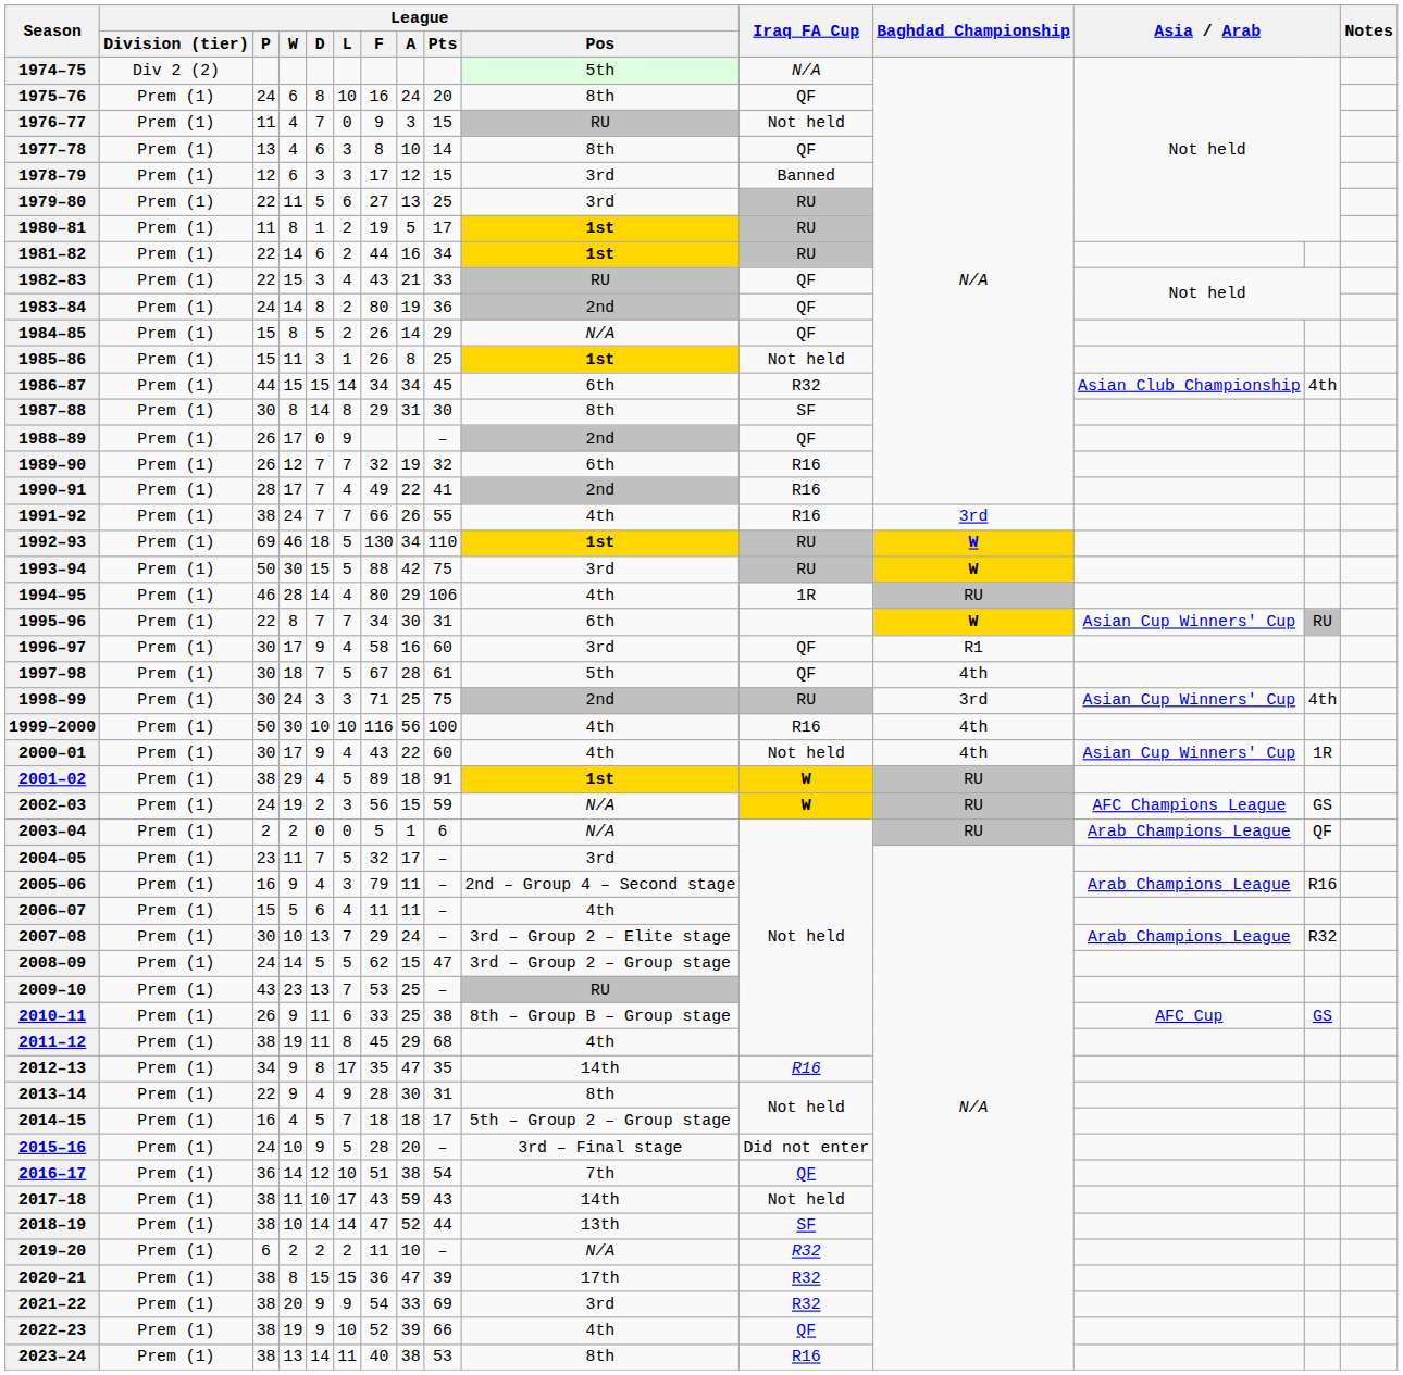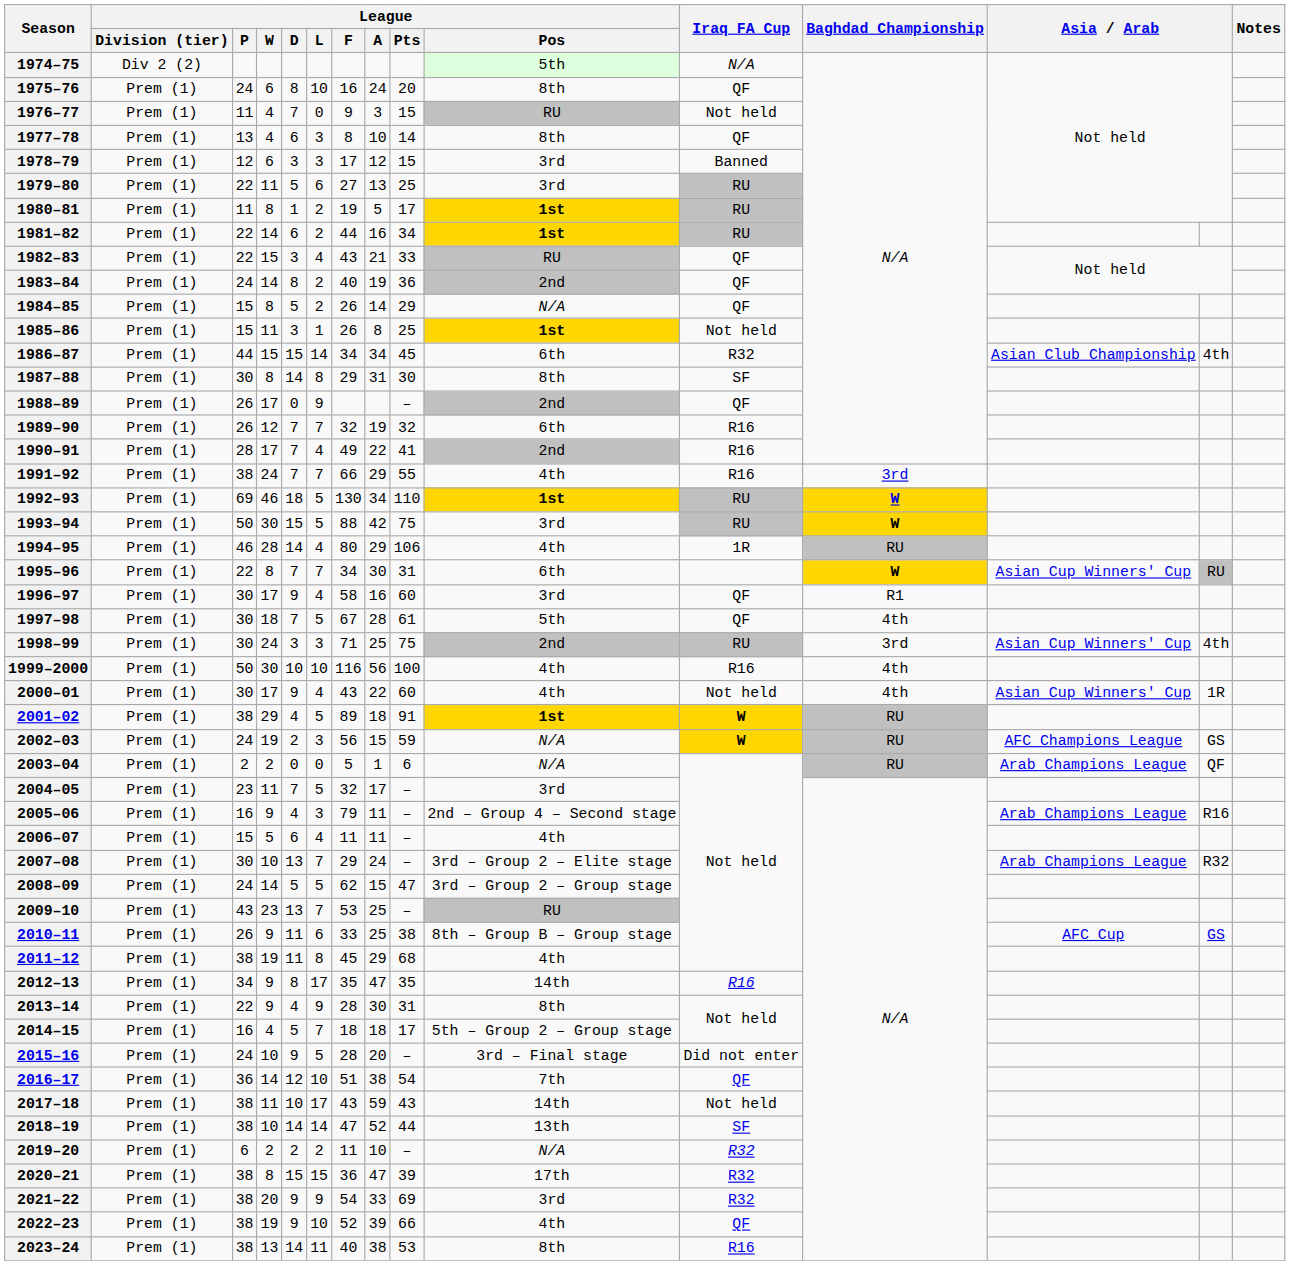 <table class="wikitable sortable" style="text-align: center">
 <tr>
 <th scope="col" rowspan=2>Season</th>
 <th colspan=9 class="unsortable">League</th>
 <th scope="col" rowspan=2 class="unsortable"><a href='#'>Iraq FA Cup</a></th>
 <th scope="col" rowspan=2 class="unsortable"><a href='#'>Baghdad Championship</a></th>
 <th scope="col" rowspan=2 colspan=2 class="unsortable"><a href='#'>Asia</a> / <a href='#'>Arab</a></th>
 <th scope="col" rowspan=2 class="unsortable">Notes</th>
 </tr>
 <tr>
 <th>Division (tier)</th>
 <th>P</th>
 <th>W</th>
 <th>D</th>
 <th>L</th>
 <th>F</th>
 <th>A</th>
 <th>Pts</th>
 <th>Pos</th>
 </tr>
 <tr>
 <th scope="row">1974–75</th>
 <td>Div 2 (2)</td>
 <td></td>
 <td></td>
 <td></td>
 <td></td>
 <td></td>
 <td></td>
 <td></td>
 <td style="background:#dfd;">5th</td>
 <td><em>N/A</em></td>
 <td rowspan=17><em>N/A</em></td>
 <td rowspan=7 colspan=2>Not held</td>
 <td></td>
 </tr>
 <tr>
 <th scope="row">1975–76</th>
 <td>Prem (1)</td>
 <td>24</td>
 <td>6</td>
 <td>8</td>
 <td>10</td>
 <td>16</td>
 <td>24</td>
 <td>20</td>
 <td>8th</td>
 <td>QF</td>
 <td></td>
 </tr>
 <tr>
 <th scope="row">1976–77</th>
 <td>Prem (1)</td>
 <td>11</td>
 <td>4</td>
 <td>7</td>
 <td>0</td>
 <td>9</td>
 <td>3</td>
 <td>15</td>
 <td style="background:silver;">RU</td>
 <td>Not held</td>
 <td></td>
 </tr>
 <tr>
 <th scope="row">1977–78</th>
 <td>Prem (1)</td>
 <td>13</td>
 <td>4</td>
 <td>6</td>
 <td>3</td>
 <td>8</td>
 <td>10</td>
 <td>14</td>
 <td>8th</td>
 <td>QF</td>
 <td></td>
 </tr>
 <tr>
 <th scope="row">1978–79</th>
 <td>Prem (1)</td>
 <td>12</td>
 <td>6</td>
 <td>3</td>
 <td>3</td>
 <td>17</td>
 <td>12</td>
 <td>15</td>
 <td>3rd</td>
 <td>Banned</td>
 <td></td>
 </tr>
 <tr>
 <th scope="row">1979–80</th>
 <td>Prem (1)</td>
 <td>22</td>
 <td>11</td>
 <td>5</td>
 <td>6</td>
 <td>27</td>
 <td>13</td>
 <td>25</td>
 <td>3rd</td>
 <td style="background:silver;">RU</td>
 <td></td>
 </tr>
 <tr>
 <th scope="row">1980–81</th>
 <td>Prem (1)</td>
 <td>11</td>
 <td>8</td>
 <td>1</td>
 <td>2</td>
 <td>19</td>
 <td>5</td>
 <td>17</td>
 <td style="background:gold;"><strong>1st</strong></td>
 <td style="background:silver;">RU</td>
 <td></td>
 </tr>
 <tr>
 <th scope="row">1981–82</th>
 <td>Prem (1)</td>
 <td>22</td>
 <td>14</td>
 <td>6</td>
 <td>2</td>
 <td>44</td>
 <td>16</td>
 <td>34</td>
 <td style="background:gold;"><strong>1st</strong></td>
 <td style="background:silver;">RU</td>
 <td></td>
 <td></td>
 <td></td>
 </tr>
 <tr>
 <th scope="row">1982–83</th>
 <td>Prem (1)</td>
 <td>22</td>
 <td>15</td>
 <td>3</td>
 <td>4</td>
 <td>43</td>
 <td>21</td>
 <td>33</td>
 <td style="background:silver;">RU</td>
 <td>QF</td>
 <td rowspan=2 colspan=2>Not held</td>
 <td></td>
 </tr>
 <tr>
 <th scope="row">1983–84</th>
 <td>Prem (1)</td>
 <td>24</td>
 <td>14</td>
 <td>8</td>
 <td>2</td>
-<td>80</td>
+<td>40</td>
 <td>19</td>
 <td>36</td>
 <td style="background:silver;">2nd</td>
 <td>QF</td>
 <td></td>
 </tr>
 <tr>
 <th scope="row">1984–85</th>
 <td>Prem (1)</td>
 <td>15</td>
 <td>8</td>
 <td>5</td>
 <td>2</td>
 <td>26</td>
 <td>14</td>
 <td>29</td>
 <td><em>N/A</em></td>
 <td>QF</td>
 <td></td>
 <td></td>
 <td></td>
 </tr>
 <tr>
 <th scope="row">1985–86</th>
 <td>Prem (1)</td>
 <td>15</td>
 <td>11</td>
 <td>3</td>
 <td>1</td>
 <td>26</td>
 <td>8</td>
 <td>25</td>
 <td style="background:gold;"><strong>1st</strong></td>
 <td>Not held</td>
 <td></td>
 <td></td>
 <td></td>
 </tr>
 <tr>
 <th scope="row">1986–87</th>
 <td>Prem (1)</td>
 <td>44</td>
 <td>15</td>
 <td>15</td>
 <td>14</td>
 <td>34</td>
 <td>34</td>
 <td>45</td>
 <td>6th</td>
 <td>R32</td>
 <td><a href='#'>Asian Club Championship</a></td>
 <td>4th</td>
 <td></td>
 </tr>
 <tr>
 <th scope="row">1987–88</th>
 <td>Prem (1)</td>
 <td>30</td>
 <td>8</td>
 <td>14</td>
 <td>8</td>
 <td>29</td>
 <td>31</td>
 <td>30</td>
 <td>8th</td>
 <td>SF</td>
 <td></td>
 <td></td>
 <td></td>
 </tr>
 <tr>
 <th scope="row">1988–89</th>
 <td>Prem (1)</td>
 <td>26</td>
 <td>17</td>
 <td>0</td>
 <td>9</td>
 <td></td>
 <td></td>
 <td>–</td>
 <td style="background:silver;">2nd</td>
 <td>QF</td>
 <td></td>
 <td></td>
 <td></td>
 </tr>
 <tr>
 <th scope="row">1989–90</th>
 <td>Prem (1)</td>
 <td>26</td>
 <td>12</td>
 <td>7</td>
 <td>7</td>
 <td>32</td>
 <td>19</td>
 <td>32</td>
 <td>6th</td>
 <td>R16</td>
 <td></td>
 <td></td>
 <td></td>
 </tr>
 <tr>
 <th scope="row">1990–91</th>
 <td>Prem (1)</td>
 <td>28</td>
 <td>17</td>
 <td>7</td>
 <td>4</td>
 <td>49</td>
 <td>22</td>
 <td>41</td>
 <td style="background:silver;">2nd</td>
 <td>R16</td>
 <td></td>
 <td></td>
 <td></td>
 </tr>
 <tr>
 <th scope="row">1991–92</th>
 <td>Prem (1)</td>
 <td>38</td>
 <td>24</td>
 <td>7</td>
 <td>7</td>
 <td>66</td>
-<td>26</td>
+<td>29</td>
 <td>55</td>
 <td>4th</td>
 <td>R16</td>
 <td><a href='#'>3rd</a></td>
 <td></td>
 <td></td>
 <td></td>
 </tr>
 <tr>
 <th scope="row">1992–93</th>
 <td>Prem (1)</td>
 <td>69</td>
 <td>46</td>
 <td>18</td>
 <td>5</td>
 <td>130</td>
 <td>34</td>
 <td>110</td>
 <td style="background:gold;"><strong>1st</strong></td>
 <td style="background:silver;">RU</td>
 <td style="background:gold;"><strong><a href='#'>W</a></strong></td>
 <td></td>
 <td></td>
 <td></td>
 </tr>
 <tr>
 <th scope="row">1993–94</th>
 <td>Prem (1)</td>
 <td>50</td>
 <td>30</td>
 <td>15</td>
 <td>5</td>
 <td>88</td>
 <td>42</td>
 <td>75</td>
 <td>3rd</td>
 <td style="background:silver;">RU</td>
 <td style="background:gold;"><strong>W</strong></td>
 <td></td>
 <td></td>
 <td></td>
 </tr>
 <tr>
 <th scope="row">1994–95</th>
 <td>Prem (1)</td>
 <td>46</td>
 <td>28</td>
 <td>14</td>
 <td>4</td>
 <td>80</td>
 <td>29</td>
 <td>106</td>
 <td>4th</td>
 <td>1R</td>
 <td style="background:silver;">RU</td>
 <td></td>
 <td></td>
 <td></td>
 </tr>
 <tr>
 <th scope="row">1995–96</th>
 <td>Prem (1)</td>
 <td>22</td>
 <td>8</td>
 <td>7</td>
 <td>7</td>
 <td>34</td>
 <td>30</td>
 <td>31</td>
 <td>6th</td>
 <td></td>
 <td style="background:gold;"><strong>W</strong></td>
 <td><a href='#'>Asian Cup Winners' Cup</a></td>
 <td style="background:silver;">RU</td>
 <td></td>
 </tr>
 <tr>
 <th scope="row">1996–97</th>
 <td>Prem (1)</td>
 <td>30</td>
 <td>17</td>
 <td>9</td>
 <td>4</td>
 <td>58</td>
 <td>16</td>
 <td>60</td>
 <td>3rd</td>
 <td>QF</td>
 <td>R1</td>
 <td></td>
 <td></td>
 <td></td>
 </tr>
 <tr>
 <th scope="row">1997–98</th>
 <td>Prem (1)</td>
 <td>30</td>
 <td>18</td>
 <td>7</td>
 <td>5</td>
 <td>67</td>
 <td>28</td>
 <td>61</td>
 <td>5th</td>
 <td>QF</td>
 <td>4th</td>
 <td></td>
 <td></td>
 <td></td>
 </tr>
 <tr>
 <th scope="row">1998–99</th>
 <td>Prem (1)</td>
 <td>30</td>
 <td>24</td>
 <td>3</td>
 <td>3</td>
 <td>71</td>
 <td>25</td>
 <td>75</td>
 <td style="background:silver;">2nd</td>
 <td style="background:silver;">RU</td>
 <td>3rd</td>
 <td><a href='#'>Asian Cup Winners' Cup</a></td>
 <td>4th</td>
 <td></td>
 </tr>
 <tr>
 <th scope="row">1999–2000</th>
 <td>Prem (1)</td>
 <td>50</td>
 <td>30</td>
 <td>10</td>
 <td>10</td>
 <td>116</td>
 <td>56</td>
 <td>100</td>
 <td>4th</td>
 <td>R16</td>
 <td>4th</td>
 <td></td>
 <td></td>
 <td></td>
 </tr>
 <tr>
 <th scope="row">2000–01</th>
 <td>Prem (1)</td>
 <td>30</td>
 <td>17</td>
 <td>9</td>
 <td>4</td>
 <td>43</td>
 <td>22</td>
 <td>60</td>
 <td>4th</td>
 <td>Not held</td>
 <td>4th</td>
 <td><a href='#'>Asian Cup Winners' Cup</a></td>
 <td>1R</td>
 <td></td>
 </tr>
 <tr>
 <th scope="row"><a href='#'>2001–02</a></th>
 <td>Prem (1)</td>
 <td>38</td>
 <td>29</td>
 <td>4</td>
 <td>5</td>
 <td>89</td>
 <td>18</td>
 <td>91</td>
 <td style="background:gold;"><strong>1st</strong></td>
 <td style="background:gold;"><strong>W</strong></td>
 <td style="background:silver;">RU</td>
 <td></td>
 <td></td>
 <td></td>
 </tr>
 <tr>
 <th scope="row">2002–03</th>
 <td>Prem (1)</td>
 <td>24</td>
 <td>19</td>
 <td>2</td>
 <td>3</td>
 <td>56</td>
 <td>15</td>
 <td>59</td>
 <td><em>N/A</em></td>
 <td style="background:gold;"><strong>W</strong></td>
 <td style="background:silver;">RU</td>
 <td><a href='#'>AFC Champions League</a></td>
 <td>GS</td>
 <td></td>
 </tr>
 <tr>
 <th scope="row">2003–04</th>
 <td>Prem (1)</td>
 <td>2</td>
 <td>2</td>
 <td>0</td>
 <td>0</td>
 <td>5</td>
 <td>1</td>
 <td>6</td>
 <td><em>N/A</em></td>
 <td rowspan="9">Not held</td>
 <td style="background:silver;">RU</td>
 <td><a href='#'>Arab Champions League</a></td>
 <td>QF</td>
 <td></td>
 </tr>
 <tr>
 <th scope="row">2004–05</th>
 <td>Prem (1)</td>
 <td>23</td>
 <td>11</td>
 <td>7</td>
 <td>5</td>
 <td>32</td>
 <td>17</td>
 <td>–</td>
 <td>3rd</td>
 <td rowspan="20"><em>N/A</em></td>
 <td></td>
 <td></td>
 <td></td>
 </tr>
 <tr>
 <th scope="row">2005–06</th>
 <td>Prem (1)</td>
 <td>16</td>
 <td>9</td>
 <td>4</td>
 <td>3</td>
 <td>79</td>
 <td>11</td>
 <td>–</td>
 <td>2nd – Group 4 – Second stage</td>
 <td><a href='#'>Arab Champions League</a></td>
 <td>R16</td>
 <td></td>
 </tr>
 <tr>
 <th scope="row">2006–07</th>
 <td>Prem (1)</td>
 <td>15</td>
 <td>5</td>
 <td>6</td>
 <td>4</td>
 <td>11</td>
 <td>11</td>
 <td>–</td>
 <td>4th</td>
 <td></td>
 <td></td>
 <td></td>
 </tr>
 <tr>
 <th scope="row">2007–08</th>
 <td>Prem (1)</td>
 <td>30</td>
 <td>10</td>
 <td>13</td>
 <td>7</td>
 <td>29</td>
 <td>24</td>
 <td>–</td>
 <td>3rd – Group 2 – Elite stage</td>
 <td><a href='#'>Arab Champions League</a></td>
 <td>R32</td>
 <td></td>
 </tr>
 <tr>
 <th scope="row">2008–09</th>
 <td>Prem (1)</td>
 <td>24</td>
 <td>14</td>
 <td>5</td>
 <td>5</td>
 <td>62</td>
 <td>15</td>
 <td>47</td>
 <td>3rd – Group 2 – Group stage</td>
 <td></td>
 <td></td>
 <td></td>
 </tr>
 <tr>
 <th scope="row">2009–10</th>
 <td>Prem (1)</td>
 <td>43</td>
 <td>23</td>
 <td>13</td>
 <td>7</td>
 <td>53</td>
 <td>25</td>
 <td>–</td>
 <td style="background:silver;">RU</td>
 <td></td>
 <td></td>
 <td></td>
 </tr>
 <tr>
 <th scope="row"><a href='#'>2010–11</a></th>
 <td>Prem (1)</td>
 <td>26</td>
 <td>9</td>
 <td>11</td>
 <td>6</td>
 <td>33</td>
 <td>25</td>
 <td>38</td>
 <td>8th – Group B – Group stage</td>
 <td><a href='#'>AFC Cup</a></td>
 <td><a href='#'>GS</a></td>
 <td></td>
 </tr>
 <tr>
 <th scope="row"><a href='#'>2011–12</a></th>
 <td>Prem (1)</td>
 <td>38</td>
 <td>19</td>
 <td>11</td>
 <td>8</td>
 <td>45</td>
 <td>29</td>
 <td>68</td>
 <td>4th</td>
 <td></td>
 <td></td>
 <td></td>
 </tr>
 <tr>
 <th scope="row">2012–13</th>
 <td>Prem (1)</td>
 <td>34</td>
 <td>9</td>
 <td>8</td>
 <td>17</td>
 <td>35</td>
 <td>47</td>
 <td>35</td>
 <td>14th</td>
 <td><em><a href='#'>R16</a></em></td>
 <td></td>
 <td></td>
 <td></td>
 </tr>
 <tr>
 <th scope="row">2013–14</th>
 <td>Prem (1)</td>
 <td>22</td>
 <td>9</td>
 <td>4</td>
 <td>9</td>
 <td>28</td>
 <td>30</td>
 <td>31</td>
 <td>8th</td>
 <td rowspan="2">Not held</td>
 <td></td>
 <td></td>
 <td></td>
 </tr>
 <tr>
 <th scope="row">2014–15</th>
 <td>Prem (1)</td>
 <td>16</td>
 <td>4</td>
 <td>5</td>
 <td>7</td>
 <td>18</td>
 <td>18</td>
 <td>17</td>
 <td>5th – Group 2 – Group stage</td>
 <td></td>
 <td></td>
 <td></td>
 </tr>
 <tr>
 <th scope="row"><a href='#'>2015–16</a></th>
 <td>Prem (1)</td>
 <td>24</td>
 <td>10</td>
 <td>9</td>
 <td>5</td>
 <td>28</td>
 <td>20</td>
 <td>–</td>
 <td>3rd – Final stage</td>
 <td>Did not enter</td>
 <td></td>
 <td></td>
 <td></td>
 </tr>
 <tr>
 <th scope="row"><a href='#'>2016–17</a></th>
 <td>Prem (1)</td>
 <td>36</td>
 <td>14</td>
 <td>12</td>
 <td>10</td>
 <td>51</td>
 <td>38</td>
 <td>54</td>
 <td>7th</td>
 <td><a href='#'>QF</a></td>
 <td></td>
 <td></td>
 <td></td>
 </tr>
 <tr>
 <th scope="row">2017–18</th>
 <td>Prem (1)</td>
 <td>38</td>
 <td>11</td>
 <td>10</td>
 <td>17</td>
 <td>43</td>
 <td>59</td>
 <td>43</td>
 <td>14th</td>
 <td>Not held</td>
 <td></td>
 <td></td>
 <td></td>
 </tr>
 <tr>
 <th scope="row">2018–19</th>
 <td>Prem (1)</td>
 <td>38</td>
 <td>10</td>
 <td>14</td>
 <td>14</td>
 <td>47</td>
 <td>52</td>
 <td>44</td>
 <td>13th</td>
 <td><a href='#'>SF</a></td>
 <td></td>
 <td></td>
 <td></td>
 </tr>
 <tr>
 <th scope="row">2019–20</th>
 <td>Prem (1)</td>
 <td>6</td>
 <td>2</td>
 <td>2</td>
 <td>2</td>
 <td>11</td>
 <td>10</td>
 <td>–</td>
 <td><em>N/A</em></td>
 <td><em><a href='#'>R32</a></em></td>
 <td></td>
 <td></td>
 <td></td>
 </tr>
 <tr>
 <th scope="row">2020–21</th>
 <td>Prem (1)</td>
 <td>38</td>
 <td>8</td>
 <td>15</td>
 <td>15</td>
 <td>36</td>
 <td>47</td>
 <td>39</td>
 <td>17th</td>
 <td><a href='#'>R32</a></td>
 <td></td>
 <td></td>
 <td></td>
 </tr>
 <tr>
 <th scope="row">2021–22</th>
 <td>Prem (1)</td>
 <td>38</td>
 <td>20</td>
 <td>9</td>
 <td>9</td>
 <td>54</td>
 <td>33</td>
 <td>69</td>
 <td>3rd</td>
 <td><a href='#'>R32</a></td>
 <td></td>
 <td></td>
 <td></td>
 </tr>
 <tr>
 <th scope="row">2022–23</th>
 <td>Prem (1)</td>
 <td>38</td>
 <td>19</td>
 <td>9</td>
 <td>10</td>
 <td>52</td>
 <td>39</td>
 <td>66</td>
 <td>4th</td>
 <td><a href='#'>QF</a></td>
 <td></td>
 <td></td>
 <td></td>
 </tr>
 <tr>
 <th scope="row">2023–24</th>
 <td>Prem (1)</td>
 <td>38</td>
 <td>13</td>
 <td>14</td>
 <td>11</td>
 <td>40</td>
 <td>38</td>
 <td>53</td>
 <td>8th</td>
 <td><a href='#'>R16</a></td>
 <td></td>
 <td></td>
 <td></td>
 </tr>
 </table>
